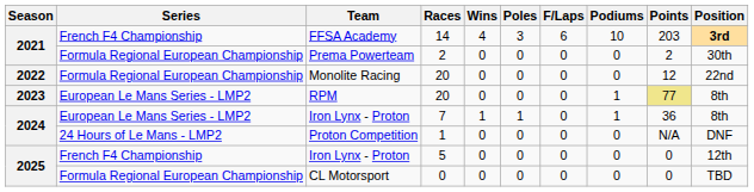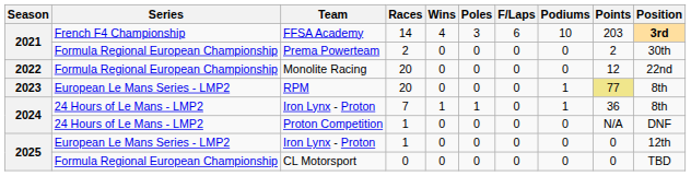 <table class="wikitable" style="font-size: 90%; text-align:center">
 <tr>
 <th>Season</th>
 <th>Series</th>
 <th>Team</th>
 <th>Races</th>
 <th>Wins</th>
 <th>Poles</th>
 <th>F/Laps</th>
 <th>Podiums</th>
 <th>Points</th>
 <th>Position</th>
 </tr>
 <tr>
 <th rowspan=2>2021</th>
 <td align=left><a href='#'>French F4 Championship</a></td>
 <td align=left><a href='#'>FFSA Academy</a></td>
 <td>14</td>
 <td>4</td>
 <td>3</td>
 <td>6</td>
 <td>10</td>
 <td>203</td>
 <td style="background:#FFDF9F;"><strong>3rd</strong></td>
 </tr>
 <tr>
 <td align=left><a href='#'>Formula Regional European Championship</a></td>
 <td align=left><a href='#'>Prema Powerteam</a></td>
 <td>2</td>
 <td>0</td>
 <td>0</td>
 <td>0</td>
 <td>0</td>
 <td>2</td>
 <td>30th</td>
 </tr>
 <tr>
 <th>2022</th>
 <td align=left><a href='#'>Formula Regional European Championship</a></td>
 <td align=left>Monolite Racing</td>
 <td>20</td>
 <td>0</td>
 <td>0</td>
 <td>0</td>
 <td>0</td>
 <td>12</td>
 <td>22nd</td>
 </tr>
 <tr>
 <th>2023</th>
 <td align=left><a href='#'>European Le Mans Series - LMP2</a></td>
 <td align=left><a href='#'>RPM</a></td>
 <td>20</td>
 <td>0</td>
 <td>0</td>
 <td>0</td>
 <td>1</td>
 <td style="background: khaki;">77</td>
 <td>8th</td>
 </tr>
 <tr>
 <th rowspan="2">2024</th>
-<td align=left><a href='#'>European Le Mans Series - LMP2</a></td>
+<td align=left><a href='#'>24 Hours of Le Mans - LMP2</a></td>
 <td align=left><a href='#'>Iron Lynx</a> - <a href='#'>Proton</a></td>
 <td>7</td>
 <td>1</td>
 <td>1</td>
 <td>0</td>
 <td>1</td>
 <td>36</td>
 <td>8th</td>
 </tr>
 <tr>
 <td align=left><a href='#'>24 Hours of Le Mans - LMP2</a></td>
 <td align=left><a href='#'>Proton Competition</a></td>
 <td>1</td>
 <td>0</td>
 <td>0</td>
 <td>0</td>
 <td>0</td>
 <td>N/A</td>
 <td>DNF</td>
 </tr>
 <tr>
 <th rowspan="2">2025</th>
-<td align=left><a href='#'>French F4 Championship</a></td>
+<td align=left><a href='#'>European Le Mans Series - LMP2</a></td>
 <td align=left><a href='#'>Iron Lynx</a> - <a href='#'>Proton</a></td>
-<td>5</td>
+<td>1</td>
 <td>0</td>
 <td>0</td>
 <td>0</td>
 <td>0</td>
 <td>0</td>
 <td>12th</td>
 </tr>
 <tr>
 <td align=left><a href='#'>Formula Regional European Championship</a></td>
 <td align=left>CL Motorsport</td>
 <td>0</td>
 <td>0</td>
 <td>0</td>
 <td>0</td>
 <td>0</td>
 <td>0</td>
 <td>TBD</td>
 </tr>
 </table>
